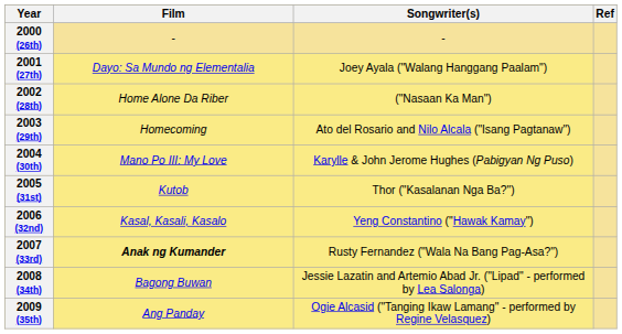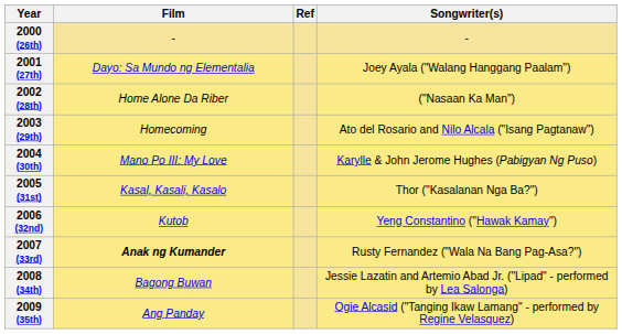 <table class="wikitable" rowspan=2 style="text-align: center; background: #f6e39c">
 <tr style="background:#bebebe;">
 <th scope="col" style="width:8%;">Year</th>
 <th scope="col" style="width:40%;">Film</th>
+<th scope="col" style="width:2%;">Ref</th>
 <th scope="col" style="width:50%;">Songwriter(s)</th>
-<th scope="col" style="width:2%;">Ref</th>
 </tr>
 <tr>
 <th scope="row" style="text-align:center">2000 <br><small><a href='#'>(26th)</a> </small></th>
 <td>-</td>
+<td></td>
 <td>-</td>
-<td></td>
 </tr>
 <tr>
 <th scope="row" style="text-align:center">2001 <br><small><a href='#'>(27th)</a> </small></th>
 <td style="background:#FAEB86"><em><a href='#'>Dayo: Sa Mundo ng Elementalia</a></em></td>
+<td></td>
 <td style="background:#FAEB86">Joey Ayala ("Walang Hanggang Paalam")</td>
-<td></td>
 </tr>
 <tr>
 <th scope="row" style="text-align:center">2002 <br><small><a href='#'>(28th)</a> </small></th>
 <td style="background:#FAEB86"><em>Home Alone Da Riber</em></td>
+<td></td>
 <td style="background:#FAEB86">("Nasaan Ka Man")</td>
-<td></td>
 </tr>
 <tr>
 <th scope="row" style="text-align:center">2003 <br><small><a href='#'>(29th)</a> </small></th>
 <td style="background:#FAEB86"><em>Homecoming</em></td>
+<td></td>
 <td style="background:#FAEB86">Ato del Rosario and <a href='#'>Nilo Alcala</a> ("Isang Pagtanaw")</td>
-<td></td>
 </tr>
 <tr>
 <th scope="row" style="text-align:center">2004 <br><small><a href='#'>(30th)</a> </small></th>
 <td style="background:#FAEB86"><em><a href='#'>Mano Po III: My Love</a></em></td>
+<td></td>
 <td style="background:#FAEB86"><a href='#'>Karylle</a> & John Jerome Hughes (<em>Pabigyan Ng Puso</em>)</td>
-<td></td>
 </tr>
 <tr>
 <th scope="row" style="text-align:center">2005 <br><small><a href='#'>(31st)</a> </small></th>
-<td style="background:#FAEB86"><em><a href='#'>Kutob</a></em></td>
+<td style="background:#FAEB86"><em><a href='#'>Kasal, Kasali, Kasalo</a></em></td>
+<td></td>
 <td style="background:#FAEB86">Thor ("Kasalanan Nga Ba?")</td>
-<td></td>
 </tr>
 <tr>
 <th scope="row" style="text-align:center">2006 <br><small><a href='#'>(32nd)</a> </small></th>
-<td style="background:#FAEB86"><em><a href='#'>Kasal, Kasali, Kasalo</a></em></td>
+<td style="background:#FAEB86"><em><a href='#'>Kutob</a></em></td>
+<td></td>
 <td style="background:#FAEB86"><a href='#'>Yeng Constantino</a> ("<a href='#'>Hawak Kamay</a>")</td>
-<td></td>
 </tr>
 <tr>
 <th scope="row" style="text-align:center">2007 <br><small><a href='#'>(33rd)</a> </small></th>
 <td style="background:#FAEB86"><strong><em>Anak ng Kumander</em></strong></td>
+<td></td>
 <td style="background:#FAEB86">Rusty Fernandez ("Wala Na Bang Pag-Asa?")</td>
-<td></td>
 </tr>
 <tr>
 <th scope="row" style="text-align:center">2008 <br><small><a href='#'>(34th)</a> </small></th>
 <td style="background:#FAEB86"><em><a href='#'>Bagong Buwan</a></em></td>
+<td></td>
 <td style="background:#FAEB86">Jessie Lazatin and Artemio Abad Jr. ("Lipad" - performed by <a href='#'>Lea Salonga</a>)</td>
-<td></td>
 </tr>
 <tr>
 <th scope="row" style="text-align:center">2009 <br><small><a href='#'>(35th)</a> </small></th>
 <td style="background:#FAEB86"><em><a href='#'>Ang Panday</a></em></td>
+<td></td>
 <td style="background:#FAEB86"><a href='#'>Ogie Alcasid</a> ("Tanging Ikaw Lamang" - performed by <a href='#'>Regine Velasquez</a>)</td>
-<td></td>
 </tr>
 </table>
